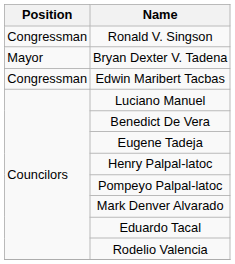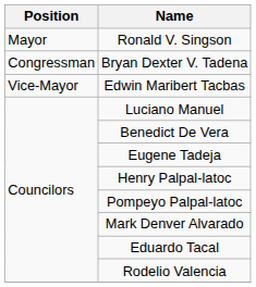 <table class="wikitable" style="line-height:1.20em; font-size:100%;">
 <tr>
 <th>Position</th>
 <th>Name</th>
 </tr>
 <tr>
-<td>Congressman</td>
+<td>Mayor</td>
 <td style="text-align:center;">Ronald V. Singson</td>
 </tr>
 <tr>
-<td>Mayor</td>
+<td>Congressman</td>
 <td style="text-align:center;">Bryan Dexter V. Tadena</td>
 </tr>
 <tr>
-<td>Congressman</td>
+<td>Vice-Mayor</td>
 <td style="text-align:center;">Edwin Maribert Tacbas</td>
 </tr>
 <tr>
 <td rowspan=8>Councilors</td>
 <td style="text-align:center;">Luciano Manuel</td>
 </tr>
 <tr>
 <td style="text-align:center;">Benedict De Vera</td>
 </tr>
 <tr>
 <td style="text-align:center;">Eugene Tadeja</td>
 </tr>
 <tr>
 <td style="text-align:center;">Henry Palpal-latoc</td>
 </tr>
 <tr>
 <td style="text-align:center;">Pompeyo Palpal-latoc</td>
 </tr>
 <tr>
 <td style="text-align:center;">Mark Denver Alvarado</td>
 </tr>
 <tr>
 <td style="text-align:center;">Eduardo Tacal</td>
 </tr>
 <tr>
 <td style="text-align:center;">Rodelio Valencia</td>
 </tr>
 <tr>
 </tr>
 </table>
